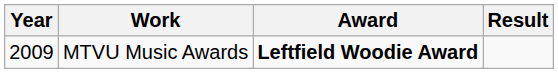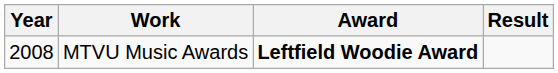 <table class="wikitable sortable">
 <tr>
 <th>Year</th>
 <th>Work</th>
 <th>Award</th>
 <th>Result</th>
 </tr>
 <tr>
-<td>2009</td>
+<td>2008</td>
 <td>MTVU Music Awards</td>
 <td><strong>Leftfield Woodie Award</strong></td>
 <td></td>
 </tr>
 </table>
